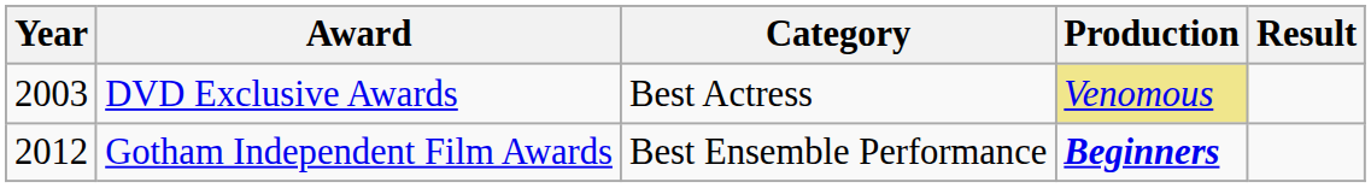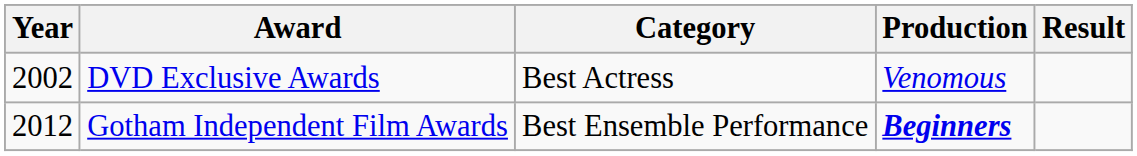 <table class="wikitable sortable">
 <tr>
 <th>Year</th>
 <th>Award</th>
 <th>Category</th>
 <th>Production</th>
 <th>Result</th>
 </tr>
 <tr>
-<td>2003</td>
+<td>2002</td>
 <td><a href='#'>DVD Exclusive Awards</a></td>
 <td>Best Actress</td>
-<td style="background: khaki;"><em><a href='#'>Venomous</a></em></td>
+<td><em><a href='#'>Venomous</a></em></td>
 <td></td>
 </tr>
 <tr>
 <td>2012</td>
 <td><a href='#'>Gotham Independent Film Awards</a></td>
 <td>Best Ensemble Performance</td>
 <td><strong><em><a href='#'>Beginners</a></em></strong></td>
 <td></td>
 </tr>
 </table>
